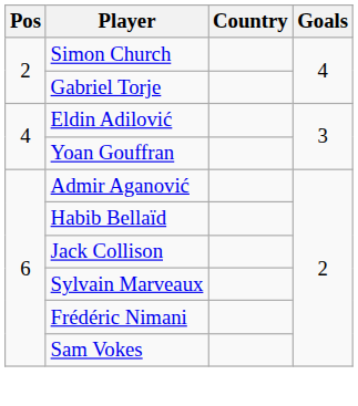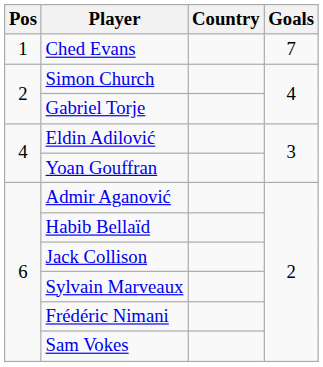 <table class="wikitable" style="text-align:center">
 <tr>
 <th>Pos</th>
 <th>Player</th>
 <th>Country</th>
 <th>Goals</th>
+</tr>
+<tr>
+<td>1</td>
+<td align=left><a href='#'>Ched Evans</a></td>
+<td align=left></td>
+<td>7</td>
 </tr>
 <tr>
 <td rowspan="2">2</td>
 <td align=left><a href='#'>Simon Church</a></td>
 <td align=left></td>
 <td rowspan="2">4</td>
 </tr>
 <tr>
 <td align=left><a href='#'>Gabriel Torje</a></td>
 <td align=left></td>
 </tr>
 <tr>
 <td rowspan="2">4</td>
 <td align=left><a href='#'>Eldin Adilović</a></td>
 <td align=left></td>
 <td rowspan="2">3</td>
 </tr>
 <tr>
 <td align=left><a href='#'>Yoan Gouffran</a></td>
 <td align=left></td>
 </tr>
 <tr>
 <td rowspan="6">6</td>
 <td align=left><a href='#'>Admir Aganović</a></td>
 <td align=left></td>
 <td rowspan="6">2</td>
 </tr>
 <tr>
 <td align=left><a href='#'>Habib Bellaïd</a></td>
 <td align=left></td>
 </tr>
 <tr>
 <td align=left><a href='#'>Jack Collison</a></td>
 <td align=left></td>
 </tr>
 <tr>
 <td align=left><a href='#'>Sylvain Marveaux</a></td>
 <td align=left></td>
 </tr>
 <tr>
 <td align=left><a href='#'>Frédéric Nimani</a></td>
 <td align=left></td>
 </tr>
 <tr>
 <td align=left><a href='#'>Sam Vokes</a></td>
 <td align=left></td>
 </tr>
 </table>
